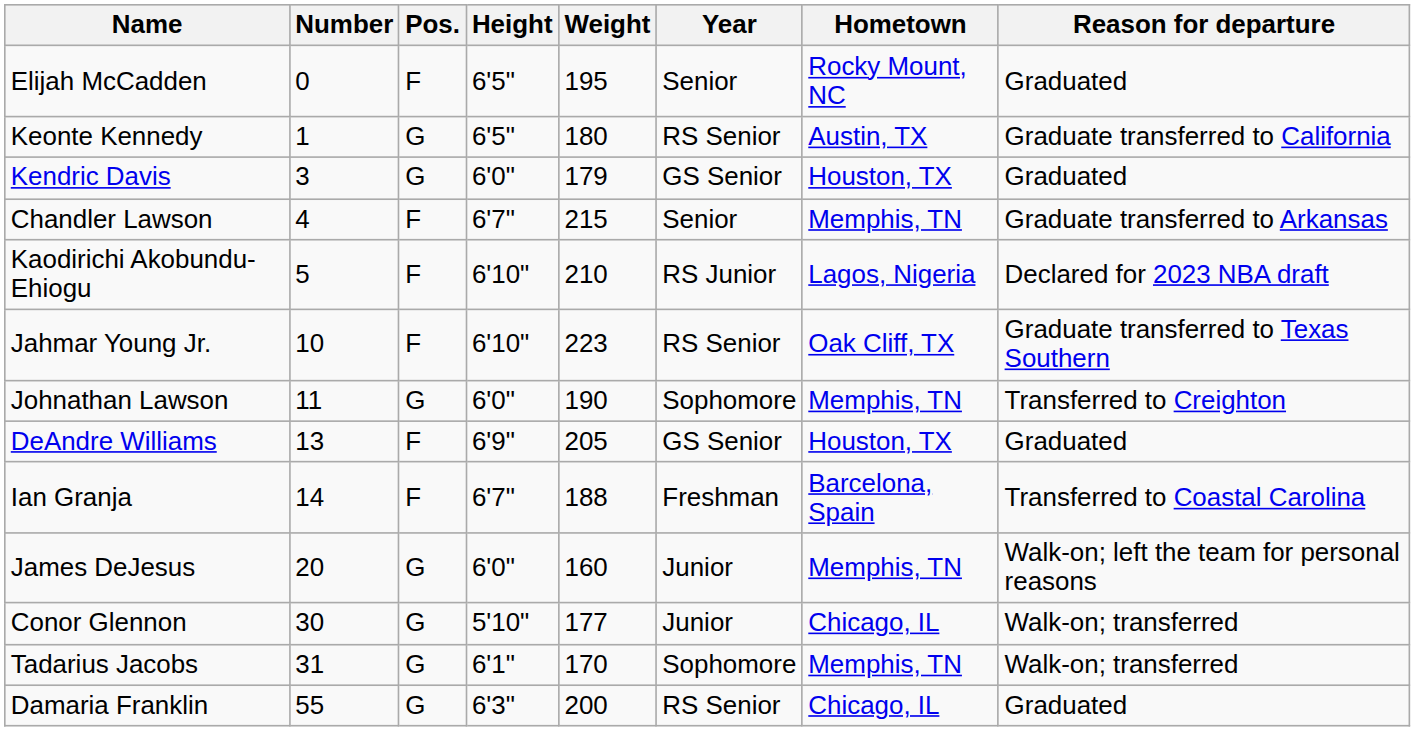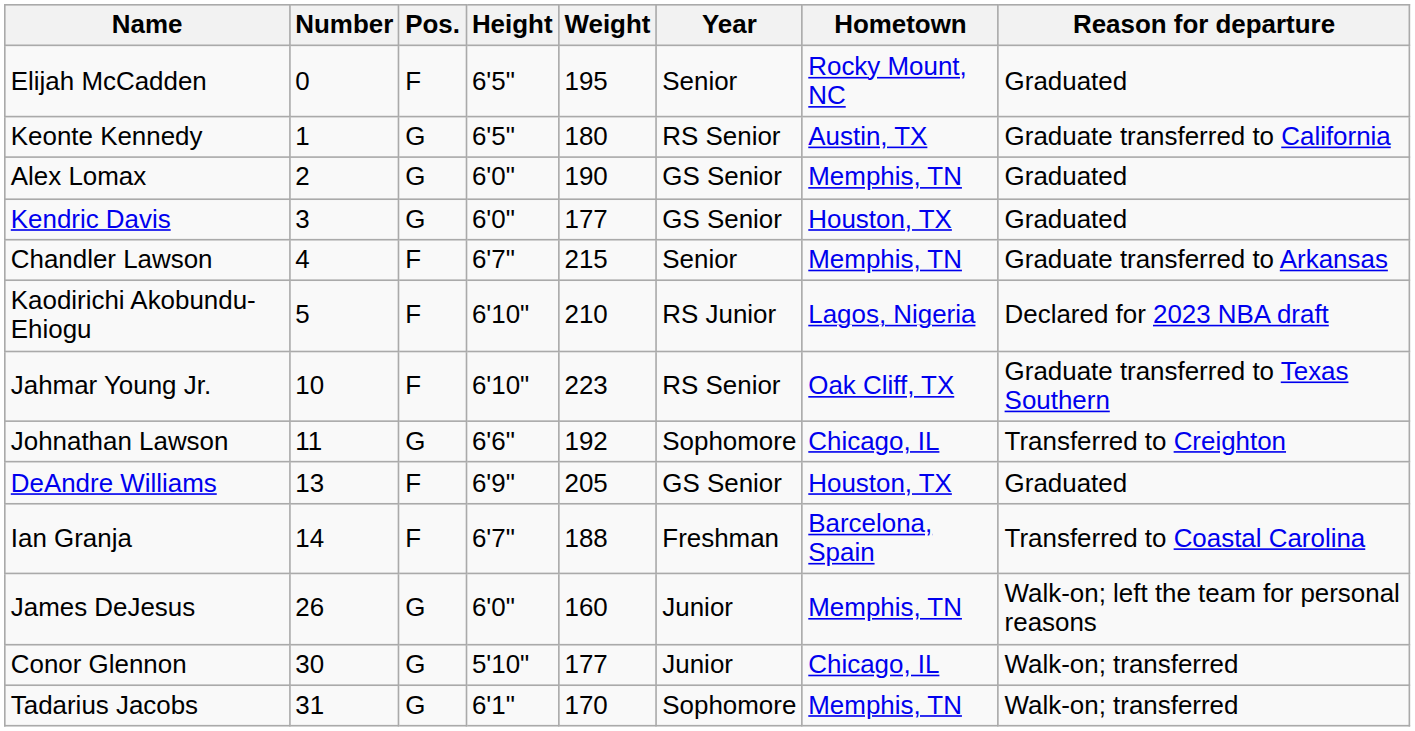 <table class="wikitable sortable" border="1">
 <tr>
 <th>Name</th>
 <th>Number</th>
 <th>Pos.</th>
 <th>Height</th>
 <th>Weight</th>
 <th>Year</th>
 <th>Hometown</th>
 <th class="unsortable">Reason for departure</th>
 </tr>
 <tr>
 <td>Elijah McCadden</td>
 <td>0</td>
 <td>F</td>
 <td>6'5"</td>
 <td>195</td>
 <td>Senior</td>
 <td><a href='#'>Rocky Mount, NC</a></td>
 <td>Graduated</td>
 </tr>
 <tr>
 <td>Keonte Kennedy</td>
 <td>1</td>
 <td>G</td>
 <td>6'5"</td>
 <td>180</td>
 <td>RS Senior</td>
 <td><a href='#'>Austin, TX</a></td>
 <td>Graduate transferred to <a href='#'>California</a></td>
 </tr>
 <tr>
+<td>Alex Lomax</td>
+<td>2</td>
+<td>G</td>
+<td>6'0"</td>
+<td>190</td>
+<td>GS Senior</td>
+<td><a href='#'>Memphis, TN</a></td>
+<td>Graduated</td>
+</tr>
+<tr>
 <td><a href='#'>Kendric Davis</a></td>
 <td>3</td>
 <td>G</td>
 <td>6'0"</td>
-<td>179</td>
+<td>177</td>
 <td>GS Senior</td>
 <td><a href='#'>Houston, TX</a></td>
 <td>Graduated</td>
 </tr>
 <tr>
 <td>Chandler Lawson</td>
 <td>4</td>
 <td>F</td>
 <td>6'7"</td>
 <td>215</td>
 <td>Senior</td>
 <td><a href='#'>Memphis, TN</a></td>
 <td>Graduate transferred to <a href='#'>Arkansas</a></td>
 </tr>
 <tr>
 <td>Kaodirichi Akobundu-Ehiogu</td>
 <td>5</td>
 <td>F</td>
 <td>6'10"</td>
 <td>210</td>
 <td>RS Junior</td>
 <td><a href='#'>Lagos, Nigeria</a></td>
 <td>Declared for <a href='#'>2023 NBA draft</a></td>
 </tr>
 <tr>
 <td>Jahmar Young Jr.</td>
 <td>10</td>
 <td>F</td>
 <td>6'10"</td>
 <td>223</td>
 <td>RS Senior</td>
 <td><a href='#'>Oak Cliff, TX</a></td>
 <td>Graduate transferred to <a href='#'>Texas Southern</a></td>
 </tr>
 <tr>
 <td>Johnathan Lawson</td>
 <td>11</td>
 <td>G</td>
-<td>6'0"</td>
-<td>190</td>
+<td>6'6"</td>
+<td>192</td>
 <td>Sophomore</td>
-<td><a href='#'>Memphis, TN</a></td>
+<td><a href='#'>Chicago, IL</a></td>
 <td>Transferred to <a href='#'>Creighton</a></td>
 </tr>
 <tr>
 <td><a href='#'>DeAndre Williams</a></td>
 <td>13</td>
 <td>F</td>
 <td>6'9"</td>
 <td>205</td>
 <td>GS Senior</td>
 <td><a href='#'>Houston, TX</a></td>
 <td>Graduated</td>
 </tr>
 <tr>
 <td>Ian Granja</td>
 <td>14</td>
 <td>F</td>
 <td>6'7"</td>
 <td>188</td>
 <td>Freshman</td>
 <td><a href='#'>Barcelona, Spain</a></td>
 <td>Transferred to <a href='#'>Coastal Carolina</a></td>
 </tr>
 <tr>
 <td>James DeJesus</td>
-<td>20</td>
+<td>26</td>
 <td>G</td>
 <td>6'0"</td>
 <td>160</td>
 <td>Junior</td>
 <td><a href='#'>Memphis, TN</a></td>
 <td>Walk-on; left the team for personal reasons</td>
 </tr>
 <tr>
 <td>Conor Glennon</td>
 <td>30</td>
 <td>G</td>
 <td>5'10"</td>
 <td>177</td>
 <td>Junior</td>
 <td><a href='#'>Chicago, IL</a></td>
 <td>Walk-on; transferred</td>
 </tr>
 <tr>
 <td>Tadarius Jacobs</td>
 <td>31</td>
 <td>G</td>
 <td>6'1"</td>
 <td>170</td>
 <td>Sophomore</td>
 <td><a href='#'>Memphis, TN</a></td>
 <td>Walk-on; transferred</td>
 </tr>
-<tr>
-<td>Damaria Franklin</td>
-<td>55</td>
-<td>G</td>
-<td>6'3"</td>
-<td>200</td>
-<td>RS Senior</td>
-<td><a href='#'>Chicago, IL</a></td>
-<td>Graduated</td>
-</tr>
 </table>
